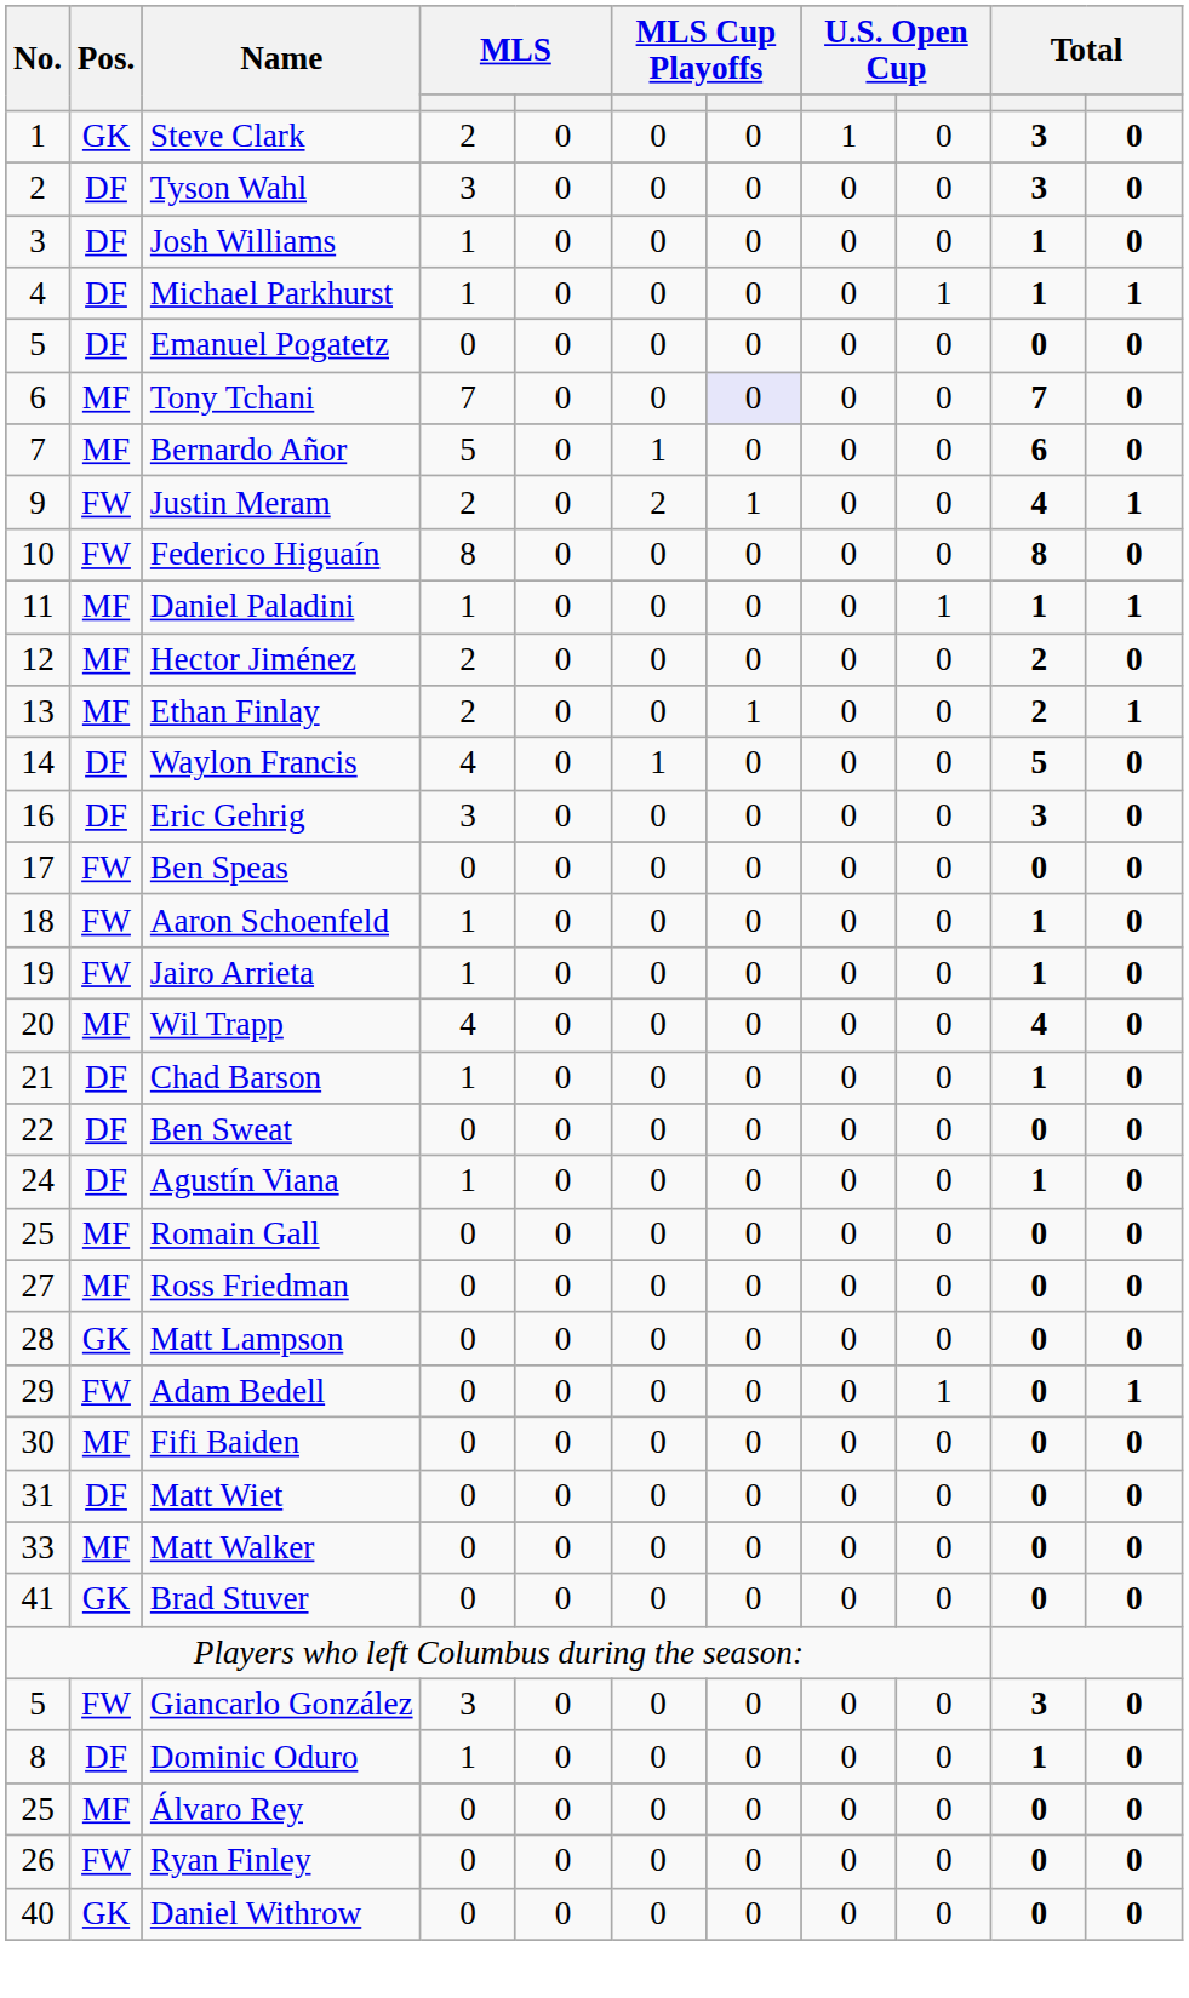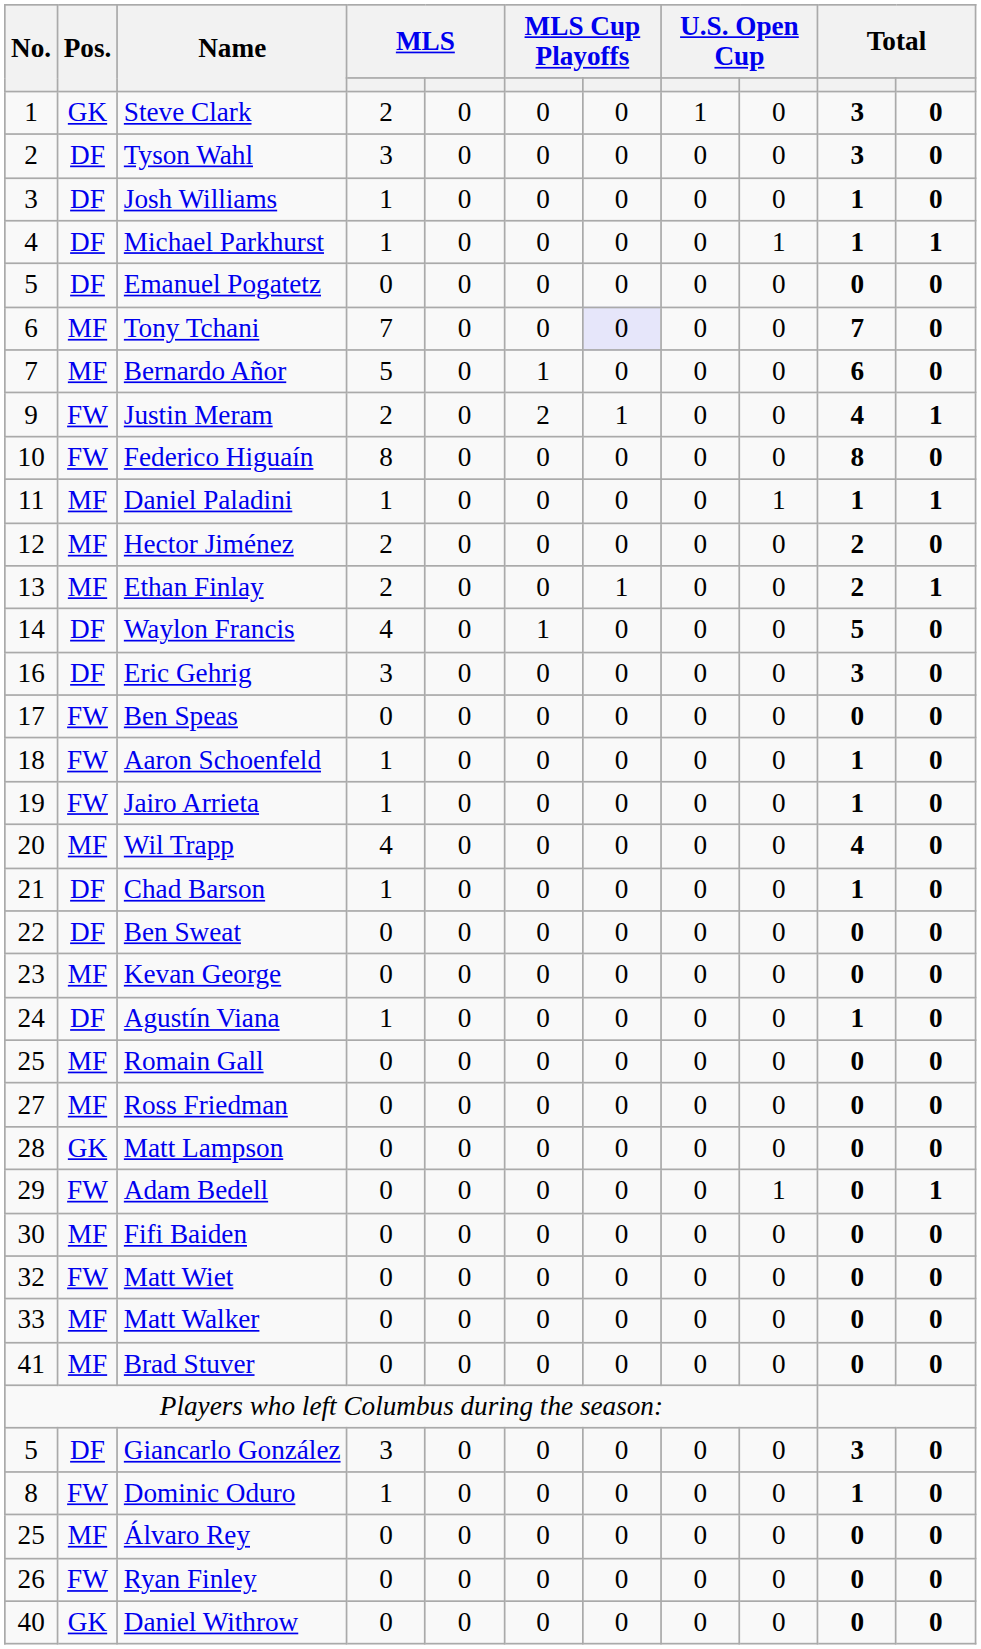 <table class="wikitable sortable" style="text-align: center;">
 <tr>
 <th rowspan=2>No.</th>
 <th rowspan=2>Pos.</th>
 <th rowspan=2>Name</th>
 <th colspan=2 style="width:85px;"><a href='#'>MLS</a></th>
 <th colspan=2 style="width:85px;"><a href='#'>MLS Cup Playoffs</a></th>
 <th colspan=2 style="width:85px;"><a href='#'>U.S. Open Cup</a></th>
 <th colspan=2 style="width:85px;"><strong>Total</strong></th>
 </tr>
 <tr>
 <th></th>
 <th></th>
 <th></th>
 <th></th>
 <th></th>
 <th></th>
 <th></th>
 <th></th>
 </tr>
 <tr>
 <td>1</td>
 <td><a href='#'>GK</a></td>
 <td align=left> <a href='#'>Steve Clark</a></td>
 <td>2</td>
 <td>0</td>
 <td>0</td>
 <td>0</td>
 <td>1</td>
 <td>0</td>
 <td><strong>3</strong></td>
 <td><strong>0</strong></td>
 </tr>
 <tr>
 <td>2</td>
 <td><a href='#'>DF</a></td>
 <td align=left> <a href='#'>Tyson Wahl</a></td>
 <td>3</td>
 <td>0</td>
 <td>0</td>
 <td>0</td>
 <td>0</td>
 <td>0</td>
 <td><strong>3</strong></td>
 <td><strong>0</strong></td>
 </tr>
 <tr>
 <td>3</td>
 <td><a href='#'>DF</a></td>
 <td align=left> <a href='#'>Josh Williams</a></td>
 <td>1</td>
 <td>0</td>
 <td>0</td>
 <td>0</td>
 <td>0</td>
 <td>0</td>
 <td><strong>1</strong></td>
 <td><strong>0</strong></td>
 </tr>
 <tr>
 <td>4</td>
 <td><a href='#'>DF</a></td>
 <td align=left> <a href='#'>Michael Parkhurst</a></td>
 <td>1</td>
 <td>0</td>
 <td>0</td>
 <td>0</td>
 <td>0</td>
 <td>1</td>
 <td><strong>1</strong></td>
 <td><strong>1</strong></td>
 </tr>
 <tr>
 <td>5</td>
 <td><a href='#'>DF</a></td>
 <td align=left> <a href='#'>Emanuel Pogatetz</a></td>
 <td>0</td>
 <td>0</td>
 <td>0</td>
 <td>0</td>
 <td>0</td>
 <td>0</td>
 <td><strong>0</strong></td>
 <td><strong>0</strong></td>
 </tr>
 <tr>
 <td>6</td>
 <td><a href='#'>MF</a></td>
 <td align=left> <a href='#'>Tony Tchani</a></td>
 <td>7</td>
 <td>0</td>
 <td>0</td>
 <td style="background: lavender;">0</td>
 <td>0</td>
 <td>0</td>
 <td><strong>7</strong></td>
 <td><strong>0</strong></td>
 </tr>
 <tr>
 <td>7</td>
 <td><a href='#'>MF</a></td>
 <td align=left> <a href='#'>Bernardo Añor</a></td>
 <td>5</td>
 <td>0</td>
 <td>1</td>
 <td>0</td>
 <td>0</td>
 <td>0</td>
 <td><strong>6</strong></td>
 <td><strong>0</strong></td>
 </tr>
 <tr>
 <td>9</td>
 <td><a href='#'>FW</a></td>
 <td align=left> <a href='#'>Justin Meram</a></td>
 <td>2</td>
 <td>0</td>
 <td>2</td>
 <td>1</td>
 <td>0</td>
 <td>0</td>
 <td><strong>4</strong></td>
 <td><strong>1</strong></td>
 </tr>
 <tr>
 <td>10</td>
 <td><a href='#'>FW</a></td>
 <td align=left> <a href='#'>Federico Higuaín</a></td>
 <td>8</td>
 <td>0</td>
 <td>0</td>
 <td>0</td>
 <td>0</td>
 <td>0</td>
 <td><strong>8</strong></td>
 <td><strong>0</strong></td>
 </tr>
 <tr>
 <td>11</td>
 <td><a href='#'>MF</a></td>
 <td align=left> <a href='#'>Daniel Paladini</a></td>
 <td>1</td>
 <td>0</td>
 <td>0</td>
 <td>0</td>
 <td>0</td>
 <td>1</td>
 <td><strong>1</strong></td>
 <td><strong>1</strong></td>
 </tr>
 <tr>
 <td>12</td>
 <td><a href='#'>MF</a></td>
 <td align=left> <a href='#'>Hector Jiménez</a></td>
 <td>2</td>
 <td>0</td>
 <td>0</td>
 <td>0</td>
 <td>0</td>
 <td>0</td>
 <td><strong>2</strong></td>
 <td><strong>0</strong></td>
 </tr>
 <tr>
 <td>13</td>
 <td><a href='#'>MF</a></td>
 <td align=left> <a href='#'>Ethan Finlay</a></td>
 <td>2</td>
 <td>0</td>
 <td>0</td>
 <td>1</td>
 <td>0</td>
 <td>0</td>
 <td><strong>2</strong></td>
 <td><strong>1</strong></td>
 </tr>
 <tr>
 <td>14</td>
 <td><a href='#'>DF</a></td>
 <td align=left> <a href='#'>Waylon Francis</a></td>
 <td>4</td>
 <td>0</td>
 <td>1</td>
 <td>0</td>
 <td>0</td>
 <td>0</td>
 <td><strong>5</strong></td>
 <td><strong>0</strong></td>
 </tr>
 <tr>
 <td>16</td>
 <td><a href='#'>DF</a></td>
 <td align=left> <a href='#'>Eric Gehrig</a></td>
 <td>3</td>
 <td>0</td>
 <td>0</td>
 <td>0</td>
 <td>0</td>
 <td>0</td>
 <td><strong>3</strong></td>
 <td><strong>0</strong></td>
 </tr>
 <tr>
 <td>17</td>
 <td><a href='#'>FW</a></td>
 <td align=left> <a href='#'>Ben Speas</a></td>
 <td>0</td>
 <td>0</td>
 <td>0</td>
 <td>0</td>
 <td>0</td>
 <td>0</td>
 <td><strong>0</strong></td>
 <td><strong>0</strong></td>
 </tr>
 <tr>
 <td>18</td>
 <td><a href='#'>FW</a></td>
 <td align=left> <a href='#'>Aaron Schoenfeld</a></td>
 <td>1</td>
 <td>0</td>
 <td>0</td>
 <td>0</td>
 <td>0</td>
 <td>0</td>
 <td><strong>1</strong></td>
 <td><strong>0</strong></td>
 </tr>
 <tr>
 <td>19</td>
 <td><a href='#'>FW</a></td>
 <td align=left> <a href='#'>Jairo Arrieta</a></td>
 <td>1</td>
 <td>0</td>
 <td>0</td>
 <td>0</td>
 <td>0</td>
 <td>0</td>
 <td><strong>1</strong></td>
 <td><strong>0</strong></td>
 </tr>
 <tr>
 <td>20</td>
 <td><a href='#'>MF</a></td>
 <td align=left> <a href='#'>Wil Trapp</a></td>
 <td>4</td>
 <td>0</td>
 <td>0</td>
 <td>0</td>
 <td>0</td>
 <td>0</td>
 <td><strong>4</strong></td>
 <td><strong>0</strong></td>
 </tr>
 <tr>
 <td>21</td>
 <td><a href='#'>DF</a></td>
 <td align=left> <a href='#'>Chad Barson</a></td>
 <td>1</td>
 <td>0</td>
 <td>0</td>
 <td>0</td>
 <td>0</td>
 <td>0</td>
 <td><strong>1</strong></td>
 <td><strong>0</strong></td>
 </tr>
 <tr>
 <td>22</td>
 <td><a href='#'>DF</a></td>
 <td align=left> <a href='#'>Ben Sweat</a></td>
 <td>0</td>
 <td>0</td>
 <td>0</td>
 <td>0</td>
 <td>0</td>
 <td>0</td>
 <td><strong>0</strong></td>
 <td><strong>0</strong></td>
 </tr>
 <tr>
+<td>23</td>
+<td><a href='#'>MF</a></td>
+<td align=left> <a href='#'>Kevan George</a></td>
+<td>0</td>
+<td>0</td>
+<td>0</td>
+<td>0</td>
+<td>0</td>
+<td>0</td>
+<td><strong>0</strong></td>
+<td><strong>0</strong></td>
+</tr>
+<tr>
 <td>24</td>
 <td><a href='#'>DF</a></td>
 <td align=left> <a href='#'>Agustín Viana</a></td>
 <td>1</td>
 <td>0</td>
 <td>0</td>
 <td>0</td>
 <td>0</td>
 <td>0</td>
 <td><strong>1</strong></td>
 <td><strong>0</strong></td>
 </tr>
 <tr>
 <td>25</td>
 <td><a href='#'>MF</a></td>
 <td align=left> <a href='#'>Romain Gall</a></td>
 <td>0</td>
 <td>0</td>
 <td>0</td>
 <td>0</td>
 <td>0</td>
 <td>0</td>
 <td><strong>0</strong></td>
 <td><strong>0</strong></td>
 </tr>
 <tr>
 <td>27</td>
 <td><a href='#'>MF</a></td>
 <td align=left> <a href='#'>Ross Friedman</a></td>
 <td>0</td>
 <td>0</td>
 <td>0</td>
 <td>0</td>
 <td>0</td>
 <td>0</td>
 <td><strong>0</strong></td>
 <td><strong>0</strong></td>
 </tr>
 <tr>
 <td>28</td>
 <td><a href='#'>GK</a></td>
 <td align=left> <a href='#'>Matt Lampson</a></td>
 <td>0</td>
 <td>0</td>
 <td>0</td>
 <td>0</td>
 <td>0</td>
 <td>0</td>
 <td><strong>0</strong></td>
 <td><strong>0</strong></td>
 </tr>
 <tr>
 <td>29</td>
 <td><a href='#'>FW</a></td>
 <td align=left> <a href='#'>Adam Bedell</a></td>
 <td>0</td>
 <td>0</td>
 <td>0</td>
 <td>0</td>
 <td>0</td>
 <td>1</td>
 <td><strong>0</strong></td>
 <td><strong>1</strong></td>
 </tr>
 <tr>
 <td>30</td>
 <td><a href='#'>MF</a></td>
 <td align=left> <a href='#'>Fifi Baiden</a></td>
 <td>0</td>
 <td>0</td>
 <td>0</td>
 <td>0</td>
 <td>0</td>
 <td>0</td>
 <td><strong>0</strong></td>
 <td><strong>0</strong></td>
 </tr>
 <tr>
-<td>31</td>
-<td><a href='#'>DF</a></td>
+<td>32</td>
+<td><a href='#'>FW</a></td>
 <td align=left> <a href='#'>Matt Wiet</a></td>
 <td>0</td>
 <td>0</td>
 <td>0</td>
 <td>0</td>
 <td>0</td>
 <td>0</td>
 <td><strong>0</strong></td>
 <td><strong>0</strong></td>
 </tr>
 <tr>
 <td>33</td>
 <td><a href='#'>MF</a></td>
 <td align=left> <a href='#'>Matt Walker</a></td>
 <td>0</td>
 <td>0</td>
 <td>0</td>
 <td>0</td>
 <td>0</td>
 <td>0</td>
 <td><strong>0</strong></td>
 <td><strong>0</strong></td>
 </tr>
 <tr>
 <td>41</td>
-<td><a href='#'>GK</a></td>
+<td><a href='#'>MF</a></td>
 <td align=left> <a href='#'>Brad Stuver</a></td>
 <td>0</td>
 <td>0</td>
 <td>0</td>
 <td>0</td>
 <td>0</td>
 <td>0</td>
 <td><strong>0</strong></td>
 <td><strong>0</strong></td>
 </tr>
 <tr>
 <td colspan=9 align=center><em>Players who left Columbus during the season:</em></td>
 </tr>
 <tr>
 <td>5</td>
-<td><a href='#'>FW</a></td>
+<td><a href='#'>DF</a></td>
 <td align=left> <a href='#'>Giancarlo González</a></td>
 <td>3</td>
 <td>0</td>
 <td>0</td>
 <td>0</td>
 <td>0</td>
 <td>0</td>
 <td><strong>3</strong></td>
 <td><strong>0</strong></td>
 </tr>
 <tr>
 <td>8</td>
-<td><a href='#'>DF</a></td>
+<td><a href='#'>FW</a></td>
 <td align=left> <a href='#'>Dominic Oduro</a></td>
 <td>1</td>
 <td>0</td>
 <td>0</td>
 <td>0</td>
 <td>0</td>
 <td>0</td>
 <td><strong>1</strong></td>
 <td><strong>0</strong></td>
 </tr>
 <tr>
 <td>25</td>
 <td><a href='#'>MF</a></td>
 <td align=left> <a href='#'>Álvaro Rey</a></td>
 <td>0</td>
 <td>0</td>
 <td>0</td>
 <td>0</td>
 <td>0</td>
 <td>0</td>
 <td><strong>0</strong></td>
 <td><strong>0</strong></td>
 </tr>
 <tr>
 <td>26</td>
 <td><a href='#'>FW</a></td>
 <td align=left> <a href='#'>Ryan Finley</a></td>
 <td>0</td>
 <td>0</td>
 <td>0</td>
 <td>0</td>
 <td>0</td>
 <td>0</td>
 <td><strong>0</strong></td>
 <td><strong>0</strong></td>
 </tr>
 <tr>
 <td>40</td>
 <td><a href='#'>GK</a></td>
 <td align=left> <a href='#'>Daniel Withrow</a></td>
 <td>0</td>
 <td>0</td>
 <td>0</td>
 <td>0</td>
 <td>0</td>
 <td>0</td>
 <td><strong>0</strong></td>
 <td><strong>0</strong></td>
 </tr>
 </table>
